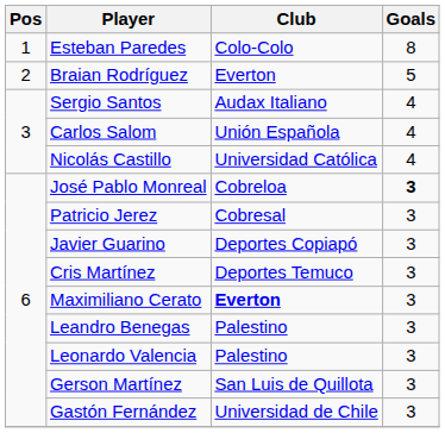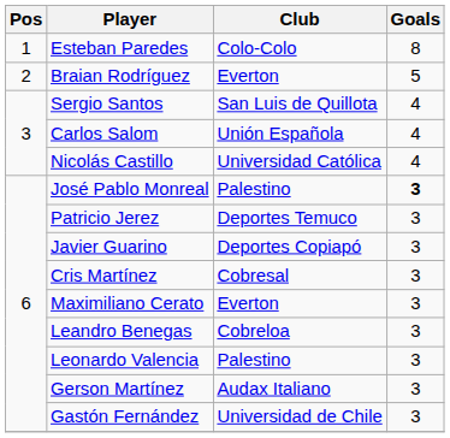 <table class="wikitable">
 <tr>
 <th width=28>Pos</th>
 <th>Player</th>
 <th>Club</th>
 <th>Goals</th>
 </tr>
 <tr>
 <td align=center rowspan=1>1</td>
 <td> <a href='#'>Esteban Paredes</a></td>
 <td><a href='#'>Colo-Colo</a></td>
 <td align=center>8</td>
 </tr>
 <tr>
 <td align=center rowspan=1>2</td>
 <td> <a href='#'>Braian Rodríguez</a></td>
 <td><a href='#'>Everton</a></td>
 <td align=center>5</td>
 </tr>
 <tr>
 <td align=center rowspan=3>3</td>
 <td> <a href='#'>Sergio Santos</a></td>
-<td><a href='#'>Audax Italiano</a></td>
+<td><a href='#'>San Luis de Quillota</a></td>
 <td align=center>4</td>
 </tr>
 <tr>
 <td> <a href='#'>Carlos Salom</a></td>
 <td><a href='#'>Unión Española</a></td>
 <td align=center>4</td>
 </tr>
 <tr>
 <td> <a href='#'>Nicolás Castillo</a></td>
 <td><a href='#'>Universidad Católica</a></td>
 <td align=center>4</td>
 </tr>
 <tr>
 <td align=center rowspan=9>6</td>
 <td> <a href='#'>José Pablo Monreal</a></td>
-<td><a href='#'>Cobreloa</a></td>
+<td><a href='#'>Palestino</a></td>
 <td align=center><strong>3</strong></td>
 </tr>
 <tr>
 <td> <a href='#'>Patricio Jerez</a></td>
-<td><a href='#'>Cobresal</a></td>
+<td><a href='#'>Deportes Temuco</a></td>
 <td align=center>3</td>
 </tr>
 <tr>
 <td> <a href='#'>Javier Guarino</a></td>
 <td><a href='#'>Deportes Copiapó</a></td>
 <td align=center>3</td>
 </tr>
 <tr>
 <td> <a href='#'>Cris Martínez</a></td>
-<td><a href='#'>Deportes Temuco</a></td>
+<td><a href='#'>Cobresal</a></td>
 <td align=center>3</td>
 </tr>
 <tr>
 <td> <a href='#'>Maximiliano Cerato</a></td>
-<td><strong><a href='#'>Everton</a></strong></td>
+<td><a href='#'>Everton</a></td>
 <td align=center>3</td>
 </tr>
 <tr>
 <td> <a href='#'>Leandro Benegas</a></td>
-<td><a href='#'>Palestino</a></td>
+<td><a href='#'>Cobreloa</a></td>
 <td align=center>3</td>
 </tr>
 <tr>
 <td> <a href='#'>Leonardo Valencia</a></td>
 <td><a href='#'>Palestino</a></td>
 <td align=center>3</td>
 </tr>
 <tr>
 <td> <a href='#'>Gerson Martínez</a></td>
-<td><a href='#'>San Luis de Quillota</a></td>
+<td><a href='#'>Audax Italiano</a></td>
 <td align=center>3</td>
 </tr>
 <tr>
 <td> <a href='#'>Gastón Fernández</a></td>
 <td><a href='#'>Universidad de Chile</a></td>
 <td align=center>3</td>
 </tr>
 <tr>
 </tr>
 </table>
